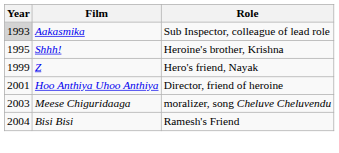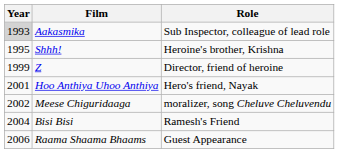 <table class="wikitable sortable">
 <tr>
 <th>Year</th>
 <th>Film</th>
 <th>Role</th>
 </tr>
 <tr>
 <td style="background: lightgrey;">1993</td>
 <td><em><a href='#'>Aakasmika</a></em></td>
 <td>Sub Inspector, colleague of lead role</td>
 </tr>
 <tr>
 <td>1995</td>
 <td><em><a href='#'>Shhh!</a></em></td>
 <td>Heroine's brother, Krishna</td>
 </tr>
 <tr |->
 <td>1999</td>
 <td><em><a href='#'>Z</a></em></td>
-<td>Hero's friend, Nayak</td>
+<td>Director, friend of heroine</td>
 </tr>
 <tr>
 <td>2001</td>
 <td><em><a href='#'>Hoo Anthiya Uhoo Anthiya</a></em></td>
-<td>Director, friend of heroine</td>
+<td>Hero's friend, Nayak</td>
 </tr>
 <tr>
-<td>2003</td>
+<td>2002</td>
 <td><em>Meese Chiguridaaga</em></td>
 <td>moralizer, song <em>Cheluve Cheluvendu</em></td>
 </tr>
 <tr>
 <td>2004</td>
 <td><em>Bisi Bisi</em></td>
 <td>Ramesh's Friend</td>
 </tr>
+<tr>
+<td>2006</td>
+<td><em>Raama Shaama Bhaams</em></td>
+<td>Guest Appearance</td>
+</tr>
 </table>
